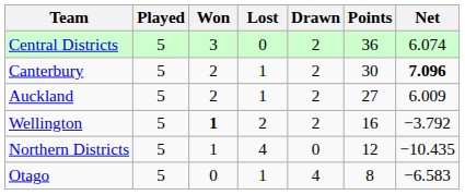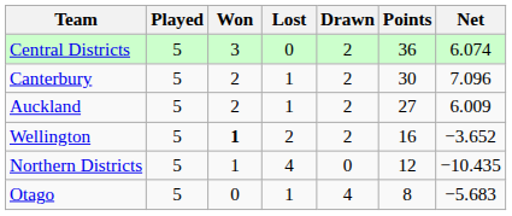 <table class="wikitable" style="text-align:center;">
 <tr>
 <th>Team</th>
 <th style="width:40px;">Played</th>
 <th style="width:40px;">Won</th>
 <th style="width:40px;">Lost</th>
 <th style="width:40px;">Drawn</th>
 <th style="width:40px;">Points</th>
 <th style="width:40px;">Net </th>
 </tr>
 <tr style="background:#cfc">
 <td style="text-align:left;"><a href='#'>Central Districts</a></td>
 <td>5</td>
 <td>3</td>
 <td>0</td>
 <td>2</td>
 <td>36</td>
 <td>6.074</td>
 </tr>
 <tr>
 <td style="text-align:left;"><a href='#'>Canterbury</a></td>
 <td>5</td>
 <td>2</td>
 <td>1</td>
 <td>2</td>
 <td>30</td>
-<td><strong>7.096</strong></td>
+<td>7.096</td>
 </tr>
 <tr>
 <td style="text-align:left;"><a href='#'>Auckland</a></td>
 <td>5</td>
 <td>2</td>
 <td>1</td>
 <td>2</td>
 <td>27</td>
 <td>6.009</td>
 </tr>
 <tr>
 <td style="text-align:left;"><a href='#'>Wellington</a></td>
 <td>5</td>
 <td><strong>1</strong></td>
 <td>2</td>
 <td>2</td>
 <td>16</td>
-<td>−3.792</td>
+<td>−3.652</td>
 </tr>
 <tr>
 <td style="text-align:left;"><a href='#'>Northern Districts</a></td>
 <td>5</td>
 <td>1</td>
 <td>4</td>
 <td>0</td>
 <td>12</td>
 <td>−10.435</td>
 </tr>
 <tr>
 <td style="text-align:left;"><a href='#'>Otago</a></td>
 <td>5</td>
 <td>0</td>
 <td>1</td>
 <td>4</td>
 <td>8</td>
-<td>−6.583</td>
+<td>−5.683</td>
 </tr>
 </table>
